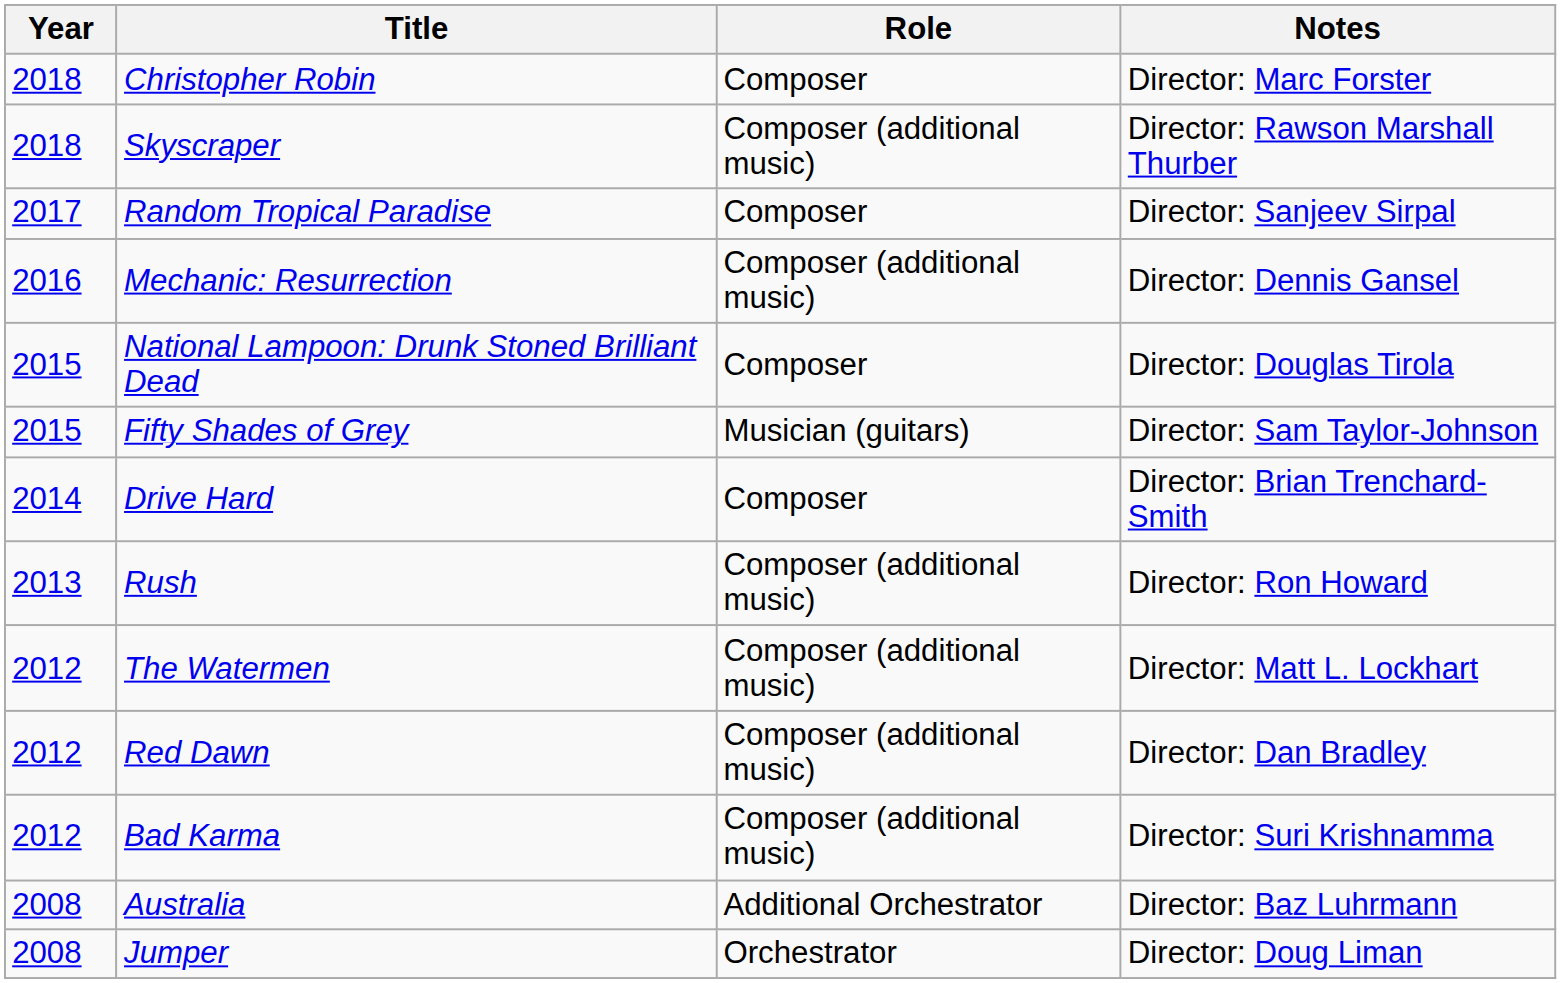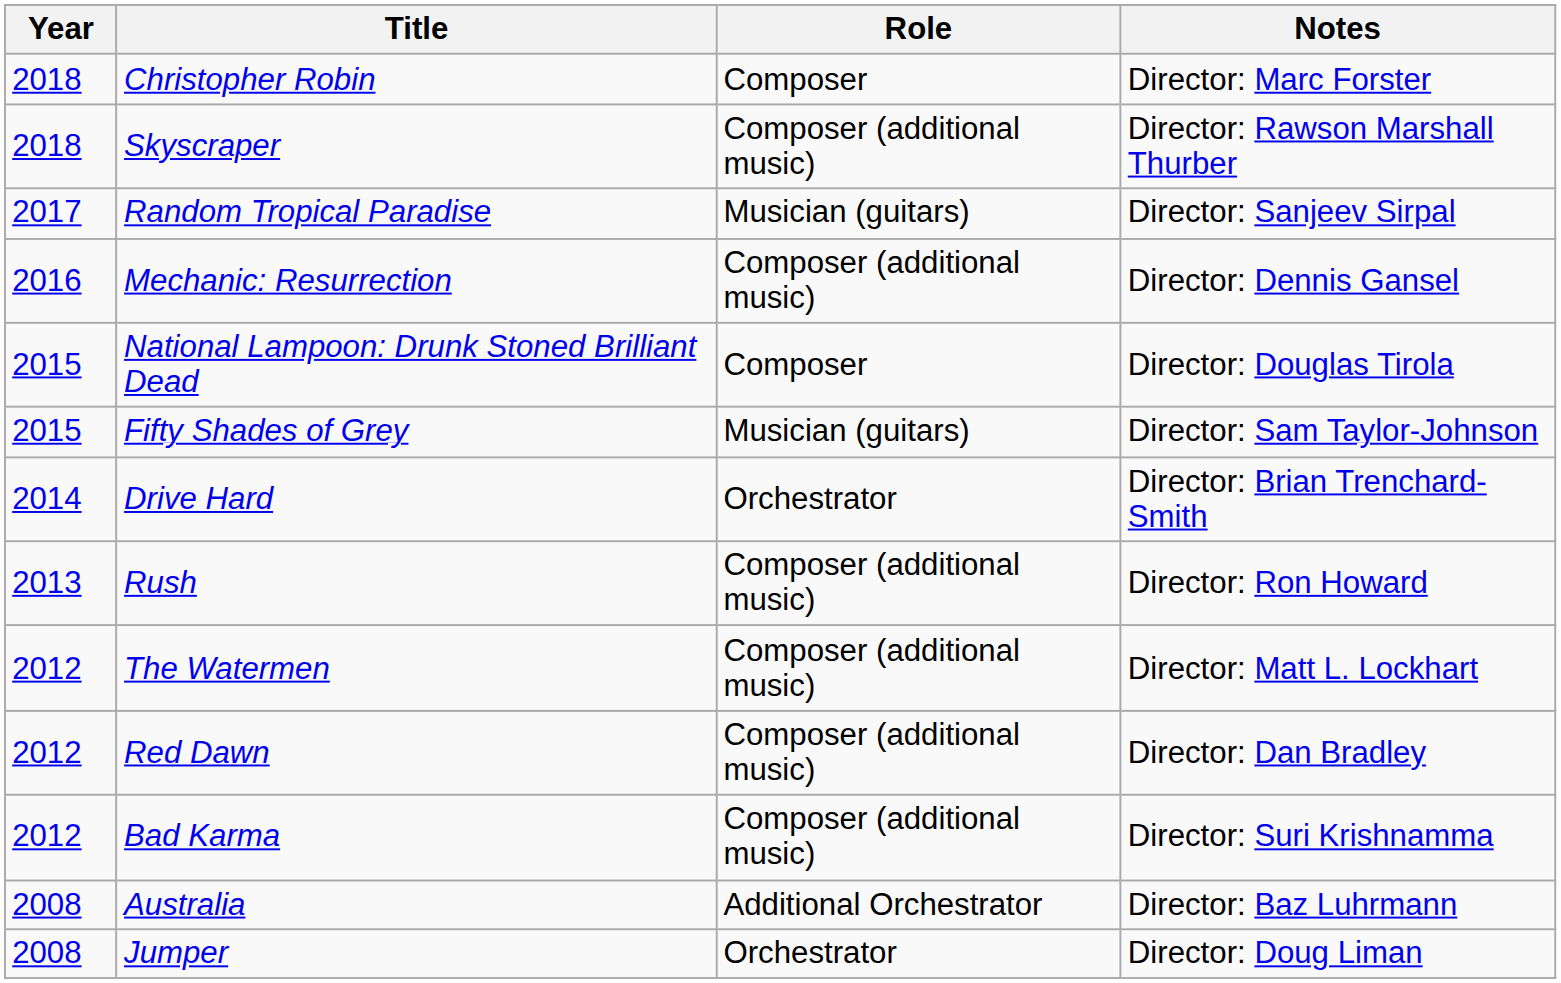 <table class="wikitable sortable" width="90%">
 <tr>
 <th width="50px">Year</th>
 <th width="300px">Title</th>
 <th width="200px">Role</th>
 <th class="unsortable">Notes</th>
 </tr>
 <tr>
 <td><a href='#'>2018</a></td>
 <td><em><a href='#'>Christopher Robin</a></em></td>
 <td>Composer</td>
 <td>Director: <a href='#'>Marc Forster</a></td>
 </tr>
 <tr>
 <td><a href='#'>2018</a></td>
 <td><em><a href='#'>Skyscraper</a></em></td>
 <td>Composer (additional music)</td>
 <td>Director: <a href='#'>Rawson Marshall Thurber</a></td>
 </tr>
 <tr>
 <td><a href='#'>2017</a></td>
 <td><em><a href='#'>Random Tropical Paradise</a></em></td>
-<td>Composer</td>
+<td>Musician (guitars)</td>
 <td>Director: <a href='#'>Sanjeev Sirpal</a></td>
 </tr>
 <tr>
 <td><a href='#'>2016</a></td>
 <td><em><a href='#'>Mechanic: Resurrection</a></em></td>
 <td>Composer (additional music)</td>
 <td>Director: <a href='#'>Dennis Gansel</a></td>
 </tr>
 <tr>
 <td><a href='#'>2015</a></td>
 <td><em><a href='#'>National Lampoon: Drunk Stoned Brilliant Dead</a></em></td>
 <td>Composer</td>
 <td>Director: <a href='#'>Douglas Tirola</a></td>
 </tr>
 <tr>
 <td><a href='#'>2015</a></td>
 <td><em><a href='#'>Fifty Shades of Grey</a></em></td>
 <td>Musician (guitars)</td>
 <td>Director: <a href='#'>Sam Taylor-Johnson</a></td>
 </tr>
 <tr>
 <td><a href='#'>2014</a></td>
 <td><em><a href='#'>Drive Hard</a></em></td>
-<td>Composer</td>
+<td>Orchestrator</td>
 <td>Director: <a href='#'>Brian Trenchard-Smith</a></td>
 </tr>
 <tr>
 <td><a href='#'>2013</a></td>
 <td><em><a href='#'>Rush</a></em></td>
 <td>Composer (additional music)</td>
 <td>Director: <a href='#'>Ron Howard</a></td>
 </tr>
 <tr>
 <td><a href='#'>2012</a></td>
 <td><em><a href='#'>The Watermen</a></em></td>
 <td>Composer (additional music)</td>
 <td>Director: <a href='#'>Matt L. Lockhart</a></td>
 </tr>
 <tr>
 <td><a href='#'>2012</a></td>
 <td><em><a href='#'>Red Dawn</a></em></td>
 <td>Composer (additional music)</td>
 <td>Director: <a href='#'>Dan Bradley</a></td>
 </tr>
 <tr>
 <td><a href='#'>2012</a></td>
 <td><em><a href='#'>Bad Karma</a></em></td>
 <td>Composer (additional music)</td>
 <td>Director: <a href='#'>Suri Krishnamma</a></td>
 </tr>
 <tr>
 <td><a href='#'>2008</a></td>
 <td><em><a href='#'>Australia</a></em></td>
 <td>Additional Orchestrator</td>
 <td>Director: <a href='#'>Baz Luhrmann</a></td>
 </tr>
 <tr>
 <td><a href='#'>2008</a></td>
 <td><em><a href='#'>Jumper</a></em></td>
 <td>Orchestrator</td>
 <td>Director: <a href='#'>Doug Liman</a></td>
 </tr>
 </table>
